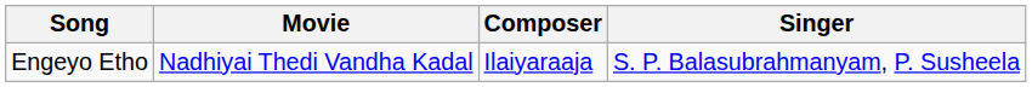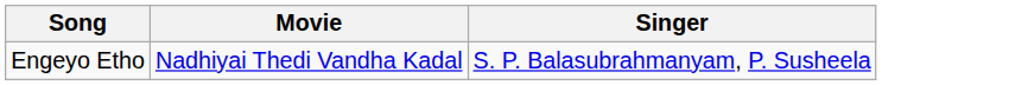 <table class="wikitable">
 <tr>
 <th>Song</th>
 <th>Movie</th>
-<th>Composer</th>
 <th>Singer</th>
 </tr>
 <tr>
 <td>Engeyo Etho</td>
 <td><a href='#'>Nadhiyai Thedi Vandha Kadal</a></td>
-<td><a href='#'>Ilaiyaraaja</a></td>
 <td><a href='#'>S. P. Balasubrahmanyam</a>, <a href='#'>P. Susheela</a></td>
 </tr>
 </table>
